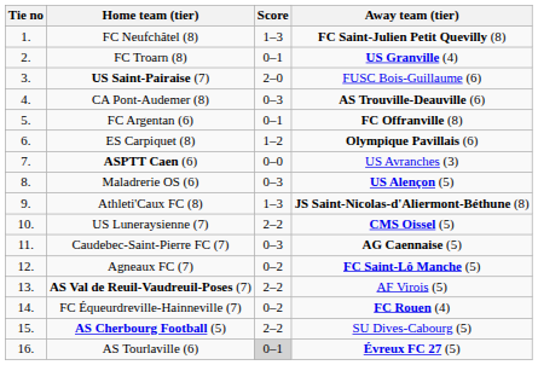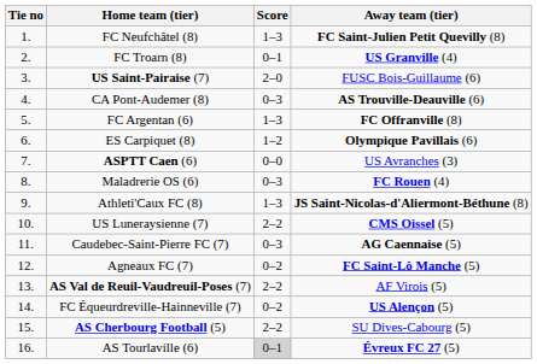 <table class="wikitable" style="text-align: center">
 <tr>
 <th>Tie no</th>
 <th>Home team (tier)</th>
 <th>Score</th>
 <th>Away team (tier)</th>
 </tr>
 <tr>
 <td>1.</td>
 <td>FC Neufchâtel (8)</td>
 <td>1–3</td>
 <td><strong>FC Saint-Julien Petit Quevilly</strong> (8)</td>
 </tr>
 <tr>
 <td>2.</td>
 <td>FC Troarn (8)</td>
 <td>0–1</td>
 <td><strong><a href='#'>US Granville</a></strong> (4)</td>
 </tr>
 <tr>
 <td>3.</td>
 <td><strong>US Saint-Pairaise</strong> (7)</td>
 <td>2–0</td>
 <td><a href='#'>FUSC Bois-Guillaume</a> (6)</td>
 </tr>
 <tr>
 <td>4.</td>
 <td>CA Pont-Audemer (8)</td>
 <td>0–3</td>
 <td><strong>AS Trouville-Deauville</strong> (6)</td>
 </tr>
 <tr>
 <td>5.</td>
 <td>FC Argentan (6)</td>
-<td>0–1</td>
+<td>1–3</td>
 <td><strong>FC Offranville</strong> (8)</td>
 </tr>
 <tr>
 <td>6.</td>
 <td>ES Carpiquet (8)</td>
 <td>1–2</td>
 <td><strong>Olympique Pavillais</strong> (6)</td>
 </tr>
 <tr>
 <td>7.</td>
 <td><strong>ASPTT Caen</strong> (6)</td>
 <td>0–0 </td>
 <td><a href='#'>US Avranches</a> (3)</td>
 </tr>
 <tr>
 <td>8.</td>
 <td>Maladrerie OS (6)</td>
 <td>0–3</td>
-<td><strong><a href='#'>US Alençon</a></strong> (5)</td>
+<td><strong><a href='#'>FC Rouen</a></strong> (4)</td>
 </tr>
 <tr>
 <td>9.</td>
 <td>Athleti'Caux FC (8)</td>
 <td>1–3</td>
 <td><strong>JS Saint-Nicolas-d'Aliermont-Béthune</strong> (8)</td>
 </tr>
 <tr>
 <td>10.</td>
 <td>US Luneraysienne (7)</td>
 <td>2–2 </td>
 <td><strong><a href='#'>CMS Oissel</a></strong> (5)</td>
 </tr>
 <tr>
 <td>11.</td>
 <td>Caudebec-Saint-Pierre FC (7)</td>
 <td>0–3</td>
 <td><strong>AG Caennaise</strong> (5)</td>
 </tr>
 <tr>
 <td>12.</td>
 <td>Agneaux FC (7)</td>
 <td>0–2</td>
 <td><strong><a href='#'>FC Saint-Lô Manche</a></strong> (5)</td>
 </tr>
 <tr>
 <td>13.</td>
 <td><strong>AS Val de Reuil-Vaudreuil-Poses</strong> (7)</td>
 <td>2–2 </td>
 <td><a href='#'>AF Virois</a> (5)</td>
 </tr>
 <tr>
 <td>14.</td>
 <td>FC Équeurdreville-Hainneville (7)</td>
 <td>0–2</td>
-<td><strong><a href='#'>FC Rouen</a></strong> (4)</td>
+<td><strong><a href='#'>US Alençon</a></strong> (5)</td>
 </tr>
 <tr>
 <td>15.</td>
 <td><strong><a href='#'>AS Cherbourg Football</a></strong> (5)</td>
 <td>2–2 </td>
 <td><a href='#'>SU Dives-Cabourg</a> (5)</td>
 </tr>
 <tr>
 <td>16.</td>
 <td>AS Tourlaville (6)</td>
 <td style="background: lightgrey;">0–1</td>
 <td><strong><a href='#'>Évreux FC 27</a></strong> (5)</td>
 </tr>
 </table>
